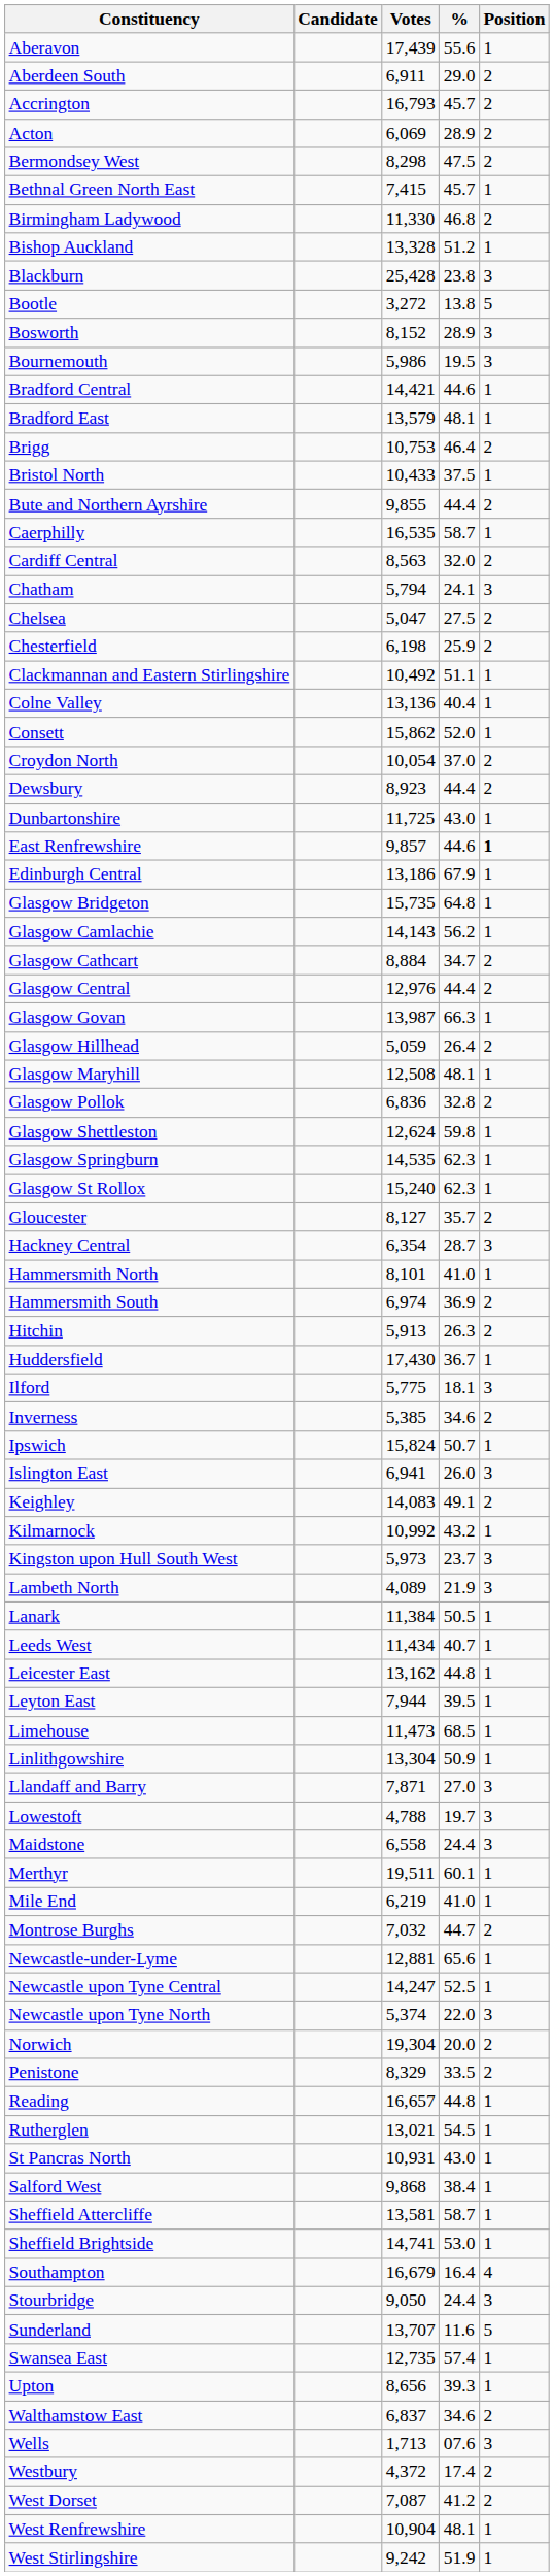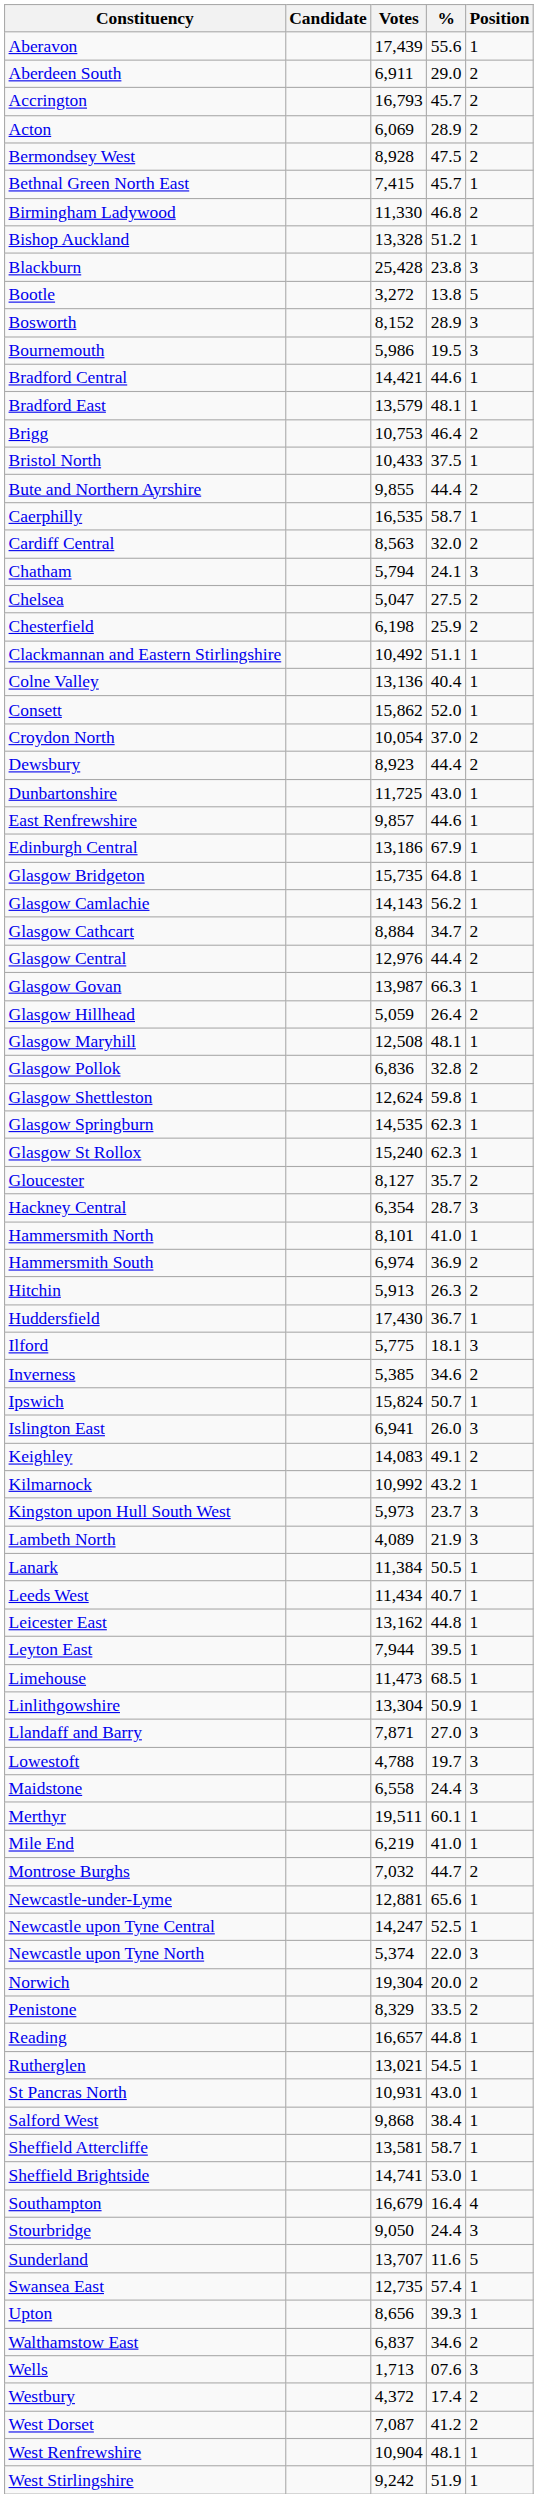 <table class="wikitable sortable">
 <tr>
 <th>Constituency</th>
 <th>Candidate</th>
 <th>Votes</th>
 <th>%</th>
 <th>Position</th>
 </tr>
 <tr>
 <td><a href='#'>Aberavon</a></td>
 <td></td>
 <td>17,439</td>
 <td>55.6</td>
 <td>1</td>
 </tr>
 <tr>
 <td><a href='#'>Aberdeen South</a></td>
 <td></td>
 <td>6,911</td>
 <td>29.0</td>
 <td>2</td>
 </tr>
 <tr>
 <td><a href='#'>Accrington</a></td>
 <td></td>
 <td>16,793</td>
 <td>45.7</td>
 <td>2</td>
 </tr>
 <tr>
 <td><a href='#'>Acton</a></td>
 <td></td>
 <td>6,069</td>
 <td>28.9</td>
 <td>2</td>
 </tr>
 <tr>
 <td><a href='#'>Bermondsey West</a></td>
 <td></td>
-<td>8,298</td>
+<td>8,928</td>
 <td>47.5</td>
 <td>2</td>
 </tr>
 <tr>
 <td><a href='#'>Bethnal Green North East</a></td>
 <td></td>
 <td>7,415</td>
 <td>45.7</td>
 <td>1</td>
 </tr>
 <tr>
 <td><a href='#'>Birmingham Ladywood</a></td>
 <td></td>
 <td>11,330</td>
 <td>46.8</td>
 <td>2</td>
 </tr>
 <tr>
 <td><a href='#'>Bishop Auckland</a></td>
 <td></td>
 <td>13,328</td>
 <td>51.2</td>
 <td>1</td>
 </tr>
 <tr>
 <td><a href='#'>Blackburn</a></td>
 <td></td>
 <td>25,428</td>
 <td>23.8</td>
 <td>3</td>
 </tr>
 <tr>
 <td><a href='#'>Bootle</a></td>
 <td></td>
 <td>3,272</td>
 <td>13.8</td>
 <td>5</td>
 </tr>
 <tr>
 <td><a href='#'>Bosworth</a></td>
 <td></td>
 <td>8,152</td>
 <td>28.9</td>
 <td>3</td>
 </tr>
 <tr>
 <td><a href='#'>Bournemouth</a></td>
 <td></td>
 <td>5,986</td>
 <td>19.5</td>
 <td>3</td>
 </tr>
 <tr>
 <td><a href='#'>Bradford Central</a></td>
 <td></td>
 <td>14,421</td>
 <td>44.6</td>
 <td>1</td>
 </tr>
 <tr>
 <td><a href='#'>Bradford East</a></td>
 <td></td>
 <td>13,579</td>
 <td>48.1</td>
 <td>1</td>
 </tr>
 <tr>
 <td><a href='#'>Brigg</a></td>
 <td></td>
 <td>10,753</td>
 <td>46.4</td>
 <td>2</td>
 </tr>
 <tr>
 <td><a href='#'>Bristol North</a></td>
 <td></td>
 <td>10,433</td>
 <td>37.5</td>
 <td>1</td>
 </tr>
 <tr>
 <td><a href='#'>Bute and Northern Ayrshire</a></td>
 <td></td>
 <td>9,855</td>
 <td>44.4</td>
 <td>2</td>
 </tr>
 <tr>
 <td><a href='#'>Caerphilly</a></td>
 <td></td>
 <td>16,535</td>
 <td>58.7</td>
 <td>1</td>
 </tr>
 <tr>
 <td><a href='#'>Cardiff Central</a></td>
 <td></td>
 <td>8,563</td>
 <td>32.0</td>
 <td>2</td>
 </tr>
 <tr>
 <td><a href='#'>Chatham</a></td>
 <td></td>
 <td>5,794</td>
 <td>24.1</td>
 <td>3</td>
 </tr>
 <tr>
 <td><a href='#'>Chelsea</a></td>
 <td></td>
 <td>5,047</td>
 <td>27.5</td>
 <td>2</td>
 </tr>
 <tr>
 <td><a href='#'>Chesterfield</a></td>
 <td></td>
 <td>6,198</td>
 <td>25.9</td>
 <td>2</td>
 </tr>
 <tr>
 <td><a href='#'>Clackmannan and Eastern Stirlingshire</a></td>
 <td></td>
 <td>10,492</td>
 <td>51.1</td>
 <td>1</td>
 </tr>
 <tr>
 <td><a href='#'>Colne Valley</a></td>
 <td></td>
 <td>13,136</td>
 <td>40.4</td>
 <td>1</td>
 </tr>
 <tr>
 <td><a href='#'>Consett</a></td>
 <td></td>
 <td>15,862</td>
 <td>52.0</td>
 <td>1</td>
 </tr>
 <tr>
 <td><a href='#'>Croydon North</a></td>
 <td></td>
 <td>10,054</td>
 <td>37.0</td>
 <td>2</td>
 </tr>
 <tr>
 <td><a href='#'>Dewsbury</a></td>
 <td></td>
 <td>8,923</td>
 <td>44.4</td>
 <td>2</td>
 </tr>
 <tr>
 <td><a href='#'>Dunbartonshire</a></td>
 <td></td>
 <td>11,725</td>
 <td>43.0</td>
 <td>1</td>
 </tr>
 <tr>
 <td><a href='#'>East Renfrewshire</a></td>
 <td></td>
 <td>9,857</td>
 <td>44.6</td>
-<td><strong>1</strong></td>
+<td>1</td>
 </tr>
 <tr>
 <td><a href='#'>Edinburgh Central</a></td>
 <td></td>
 <td>13,186</td>
 <td>67.9</td>
 <td>1</td>
 </tr>
 <tr>
 <td><a href='#'>Glasgow Bridgeton</a></td>
 <td></td>
 <td>15,735</td>
 <td>64.8</td>
 <td>1</td>
 </tr>
 <tr>
 <td><a href='#'>Glasgow Camlachie</a></td>
 <td></td>
 <td>14,143</td>
 <td>56.2</td>
 <td>1</td>
 </tr>
 <tr>
 <td><a href='#'>Glasgow Cathcart</a></td>
 <td></td>
 <td>8,884</td>
 <td>34.7</td>
 <td>2</td>
 </tr>
 <tr>
 <td><a href='#'>Glasgow Central</a></td>
 <td></td>
 <td>12,976</td>
 <td>44.4</td>
 <td>2</td>
 </tr>
 <tr>
 <td><a href='#'>Glasgow Govan</a></td>
 <td></td>
 <td>13,987</td>
 <td>66.3</td>
 <td>1</td>
 </tr>
 <tr>
 <td><a href='#'>Glasgow Hillhead</a></td>
 <td></td>
 <td>5,059</td>
 <td>26.4</td>
 <td>2</td>
 </tr>
 <tr>
 <td><a href='#'>Glasgow Maryhill</a></td>
 <td></td>
 <td>12,508</td>
 <td>48.1</td>
 <td>1</td>
 </tr>
 <tr>
 <td><a href='#'>Glasgow Pollok</a></td>
 <td></td>
 <td>6,836</td>
 <td>32.8</td>
 <td>2</td>
 </tr>
 <tr>
 <td><a href='#'>Glasgow Shettleston</a></td>
 <td></td>
 <td>12,624</td>
 <td>59.8</td>
 <td>1</td>
 </tr>
 <tr>
 <td><a href='#'>Glasgow Springburn</a></td>
 <td></td>
 <td>14,535</td>
 <td>62.3</td>
 <td>1</td>
 </tr>
 <tr>
 <td><a href='#'>Glasgow St Rollox</a></td>
 <td></td>
 <td>15,240</td>
 <td>62.3</td>
 <td>1</td>
 </tr>
 <tr>
 <td><a href='#'>Gloucester</a></td>
 <td></td>
 <td>8,127</td>
 <td>35.7</td>
 <td>2</td>
 </tr>
 <tr>
 <td><a href='#'>Hackney Central</a></td>
 <td></td>
 <td>6,354</td>
 <td>28.7</td>
 <td>3</td>
 </tr>
 <tr>
 <td><a href='#'>Hammersmith North</a></td>
 <td></td>
 <td>8,101</td>
 <td>41.0</td>
 <td>1</td>
 </tr>
 <tr>
 <td><a href='#'>Hammersmith South</a></td>
 <td></td>
 <td>6,974</td>
 <td>36.9</td>
 <td>2</td>
 </tr>
 <tr>
 <td><a href='#'>Hitchin</a></td>
 <td></td>
 <td>5,913</td>
 <td>26.3</td>
 <td>2</td>
 </tr>
 <tr>
 <td><a href='#'>Huddersfield</a></td>
 <td></td>
 <td>17,430</td>
 <td>36.7</td>
 <td>1</td>
 </tr>
 <tr>
 <td><a href='#'>Ilford</a></td>
 <td></td>
 <td>5,775</td>
 <td>18.1</td>
 <td>3</td>
 </tr>
 <tr>
 <td><a href='#'>Inverness</a></td>
 <td></td>
 <td>5,385</td>
 <td>34.6</td>
 <td>2</td>
 </tr>
 <tr>
 <td><a href='#'>Ipswich</a></td>
 <td></td>
 <td>15,824</td>
 <td>50.7</td>
 <td>1</td>
 </tr>
 <tr>
 <td><a href='#'>Islington East</a></td>
 <td></td>
 <td>6,941</td>
 <td>26.0</td>
 <td>3</td>
 </tr>
 <tr>
 <td><a href='#'>Keighley</a></td>
 <td></td>
 <td>14,083</td>
 <td>49.1</td>
 <td>2</td>
 </tr>
 <tr>
 <td><a href='#'>Kilmarnock</a></td>
 <td></td>
 <td>10,992</td>
 <td>43.2</td>
 <td>1</td>
 </tr>
 <tr>
 <td><a href='#'>Kingston upon Hull South West</a></td>
 <td></td>
 <td>5,973</td>
 <td>23.7</td>
 <td>3</td>
 </tr>
 <tr>
 <td><a href='#'>Lambeth North</a></td>
 <td></td>
 <td>4,089</td>
 <td>21.9</td>
 <td>3</td>
 </tr>
 <tr>
 <td><a href='#'>Lanark</a></td>
 <td></td>
 <td>11,384</td>
 <td>50.5</td>
 <td>1</td>
 </tr>
 <tr>
 <td><a href='#'>Leeds West</a></td>
 <td></td>
 <td>11,434</td>
 <td>40.7</td>
 <td>1</td>
 </tr>
 <tr>
 <td><a href='#'>Leicester East</a></td>
 <td></td>
 <td>13,162</td>
 <td>44.8</td>
 <td>1</td>
 </tr>
 <tr>
 <td><a href='#'>Leyton East</a></td>
 <td></td>
 <td>7,944</td>
 <td>39.5</td>
 <td>1</td>
 </tr>
 <tr>
 <td><a href='#'>Limehouse</a></td>
 <td></td>
 <td>11,473</td>
 <td>68.5</td>
 <td>1</td>
 </tr>
 <tr>
 <td><a href='#'>Linlithgowshire</a></td>
 <td></td>
 <td>13,304</td>
 <td>50.9</td>
 <td>1</td>
 </tr>
 <tr>
 <td><a href='#'>Llandaff and Barry</a></td>
 <td></td>
 <td>7,871</td>
 <td>27.0</td>
 <td>3</td>
 </tr>
 <tr>
 <td><a href='#'>Lowestoft</a></td>
 <td></td>
 <td>4,788</td>
 <td>19.7</td>
 <td>3</td>
 </tr>
 <tr>
 <td><a href='#'>Maidstone</a></td>
 <td></td>
 <td>6,558</td>
 <td>24.4</td>
 <td>3</td>
 </tr>
 <tr>
 <td><a href='#'>Merthyr</a></td>
 <td></td>
 <td>19,511</td>
 <td>60.1</td>
 <td>1</td>
 </tr>
 <tr>
 <td><a href='#'>Mile End</a></td>
 <td></td>
 <td>6,219</td>
 <td>41.0</td>
 <td>1</td>
 </tr>
 <tr>
 <td><a href='#'>Montrose Burghs</a></td>
 <td></td>
 <td>7,032</td>
 <td>44.7</td>
 <td>2</td>
 </tr>
 <tr>
 <td><a href='#'>Newcastle-under-Lyme</a></td>
 <td></td>
 <td>12,881</td>
 <td>65.6</td>
 <td>1</td>
 </tr>
 <tr>
 <td><a href='#'>Newcastle upon Tyne Central</a></td>
 <td></td>
 <td>14,247</td>
 <td>52.5</td>
 <td>1</td>
 </tr>
 <tr>
 <td><a href='#'>Newcastle upon Tyne North</a></td>
 <td></td>
 <td>5,374</td>
 <td>22.0</td>
 <td>3</td>
 </tr>
 <tr>
 <td><a href='#'>Norwich</a></td>
 <td></td>
 <td>19,304</td>
 <td>20.0</td>
 <td>2</td>
 </tr>
 <tr>
 <td><a href='#'>Penistone</a></td>
 <td></td>
 <td>8,329</td>
 <td>33.5</td>
 <td>2</td>
 </tr>
 <tr>
 <td><a href='#'>Reading</a></td>
 <td></td>
 <td>16,657</td>
 <td>44.8</td>
 <td>1</td>
 </tr>
 <tr>
 <td><a href='#'>Rutherglen</a></td>
 <td></td>
 <td>13,021</td>
 <td>54.5</td>
 <td>1</td>
 </tr>
 <tr>
 <td><a href='#'>St Pancras North</a></td>
 <td></td>
 <td>10,931</td>
 <td>43.0</td>
 <td>1</td>
 </tr>
 <tr>
 <td><a href='#'>Salford West</a></td>
 <td></td>
 <td>9,868</td>
 <td>38.4</td>
 <td>1</td>
 </tr>
 <tr>
 <td><a href='#'>Sheffield Attercliffe</a></td>
 <td></td>
 <td>13,581</td>
 <td>58.7</td>
 <td>1</td>
 </tr>
 <tr>
 <td><a href='#'>Sheffield Brightside</a></td>
 <td></td>
 <td>14,741</td>
 <td>53.0</td>
 <td>1</td>
 </tr>
 <tr>
 <td><a href='#'>Southampton</a></td>
 <td></td>
 <td>16,679</td>
 <td>16.4</td>
 <td>4</td>
 </tr>
 <tr>
 <td><a href='#'>Stourbridge</a></td>
 <td></td>
 <td>9,050</td>
 <td>24.4</td>
 <td>3</td>
 </tr>
 <tr>
 <td><a href='#'>Sunderland</a></td>
 <td></td>
 <td>13,707</td>
 <td>11.6</td>
 <td>5</td>
 </tr>
 <tr>
 <td><a href='#'>Swansea East</a></td>
 <td></td>
 <td>12,735</td>
 <td>57.4</td>
 <td>1</td>
 </tr>
 <tr>
 <td><a href='#'>Upton</a></td>
 <td></td>
 <td>8,656</td>
 <td>39.3</td>
 <td>1</td>
 </tr>
 <tr>
 <td><a href='#'>Walthamstow East</a></td>
 <td></td>
 <td>6,837</td>
 <td>34.6</td>
 <td>2</td>
 </tr>
 <tr>
 <td><a href='#'>Wells</a></td>
 <td></td>
 <td>1,713</td>
 <td>07.6</td>
 <td>3</td>
 </tr>
 <tr>
 <td><a href='#'>Westbury</a></td>
 <td></td>
 <td>4,372</td>
 <td>17.4</td>
 <td>2</td>
 </tr>
 <tr>
 <td><a href='#'>West Dorset</a></td>
 <td></td>
 <td>7,087</td>
 <td>41.2</td>
 <td>2</td>
 </tr>
 <tr>
 <td><a href='#'>West Renfrewshire</a></td>
 <td></td>
 <td>10,904</td>
 <td>48.1</td>
 <td>1</td>
 </tr>
 <tr>
 <td><a href='#'>West Stirlingshire</a></td>
 <td></td>
 <td>9,242</td>
 <td>51.9</td>
 <td>1</td>
 </tr>
 </table>
